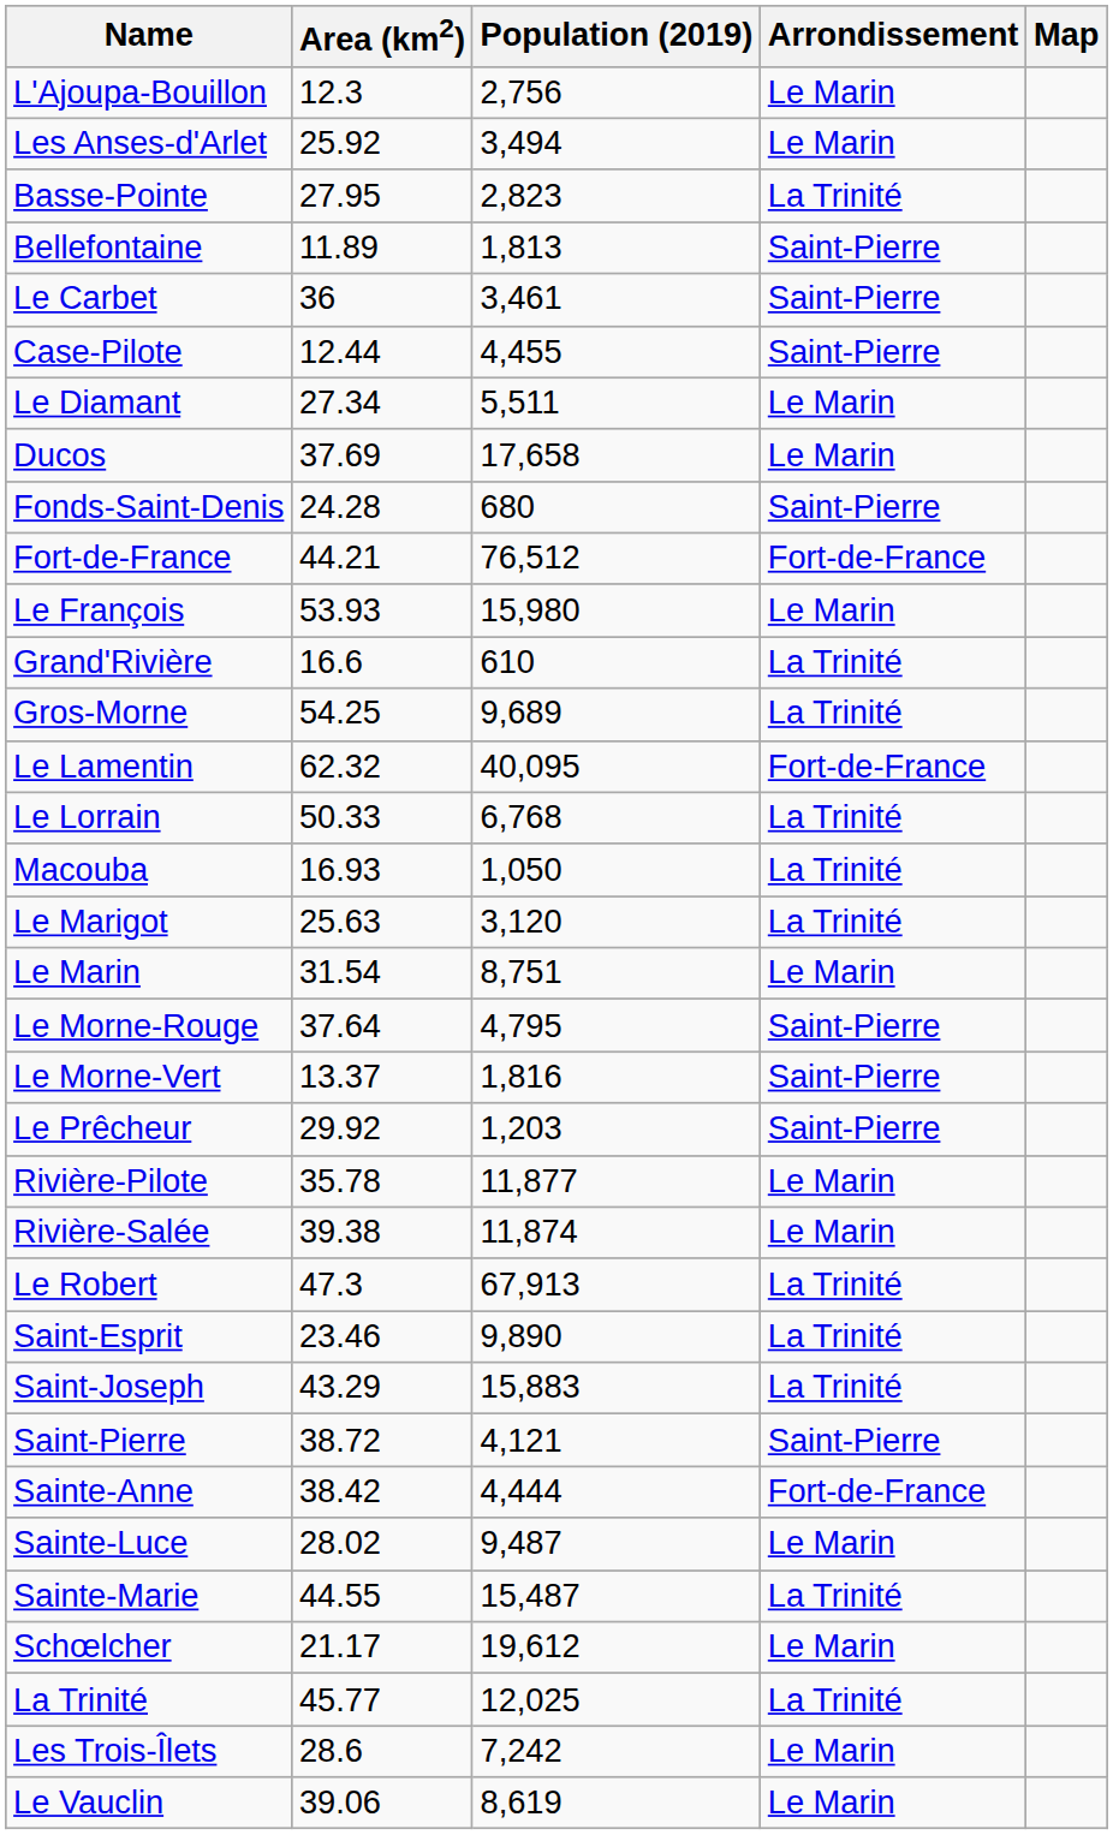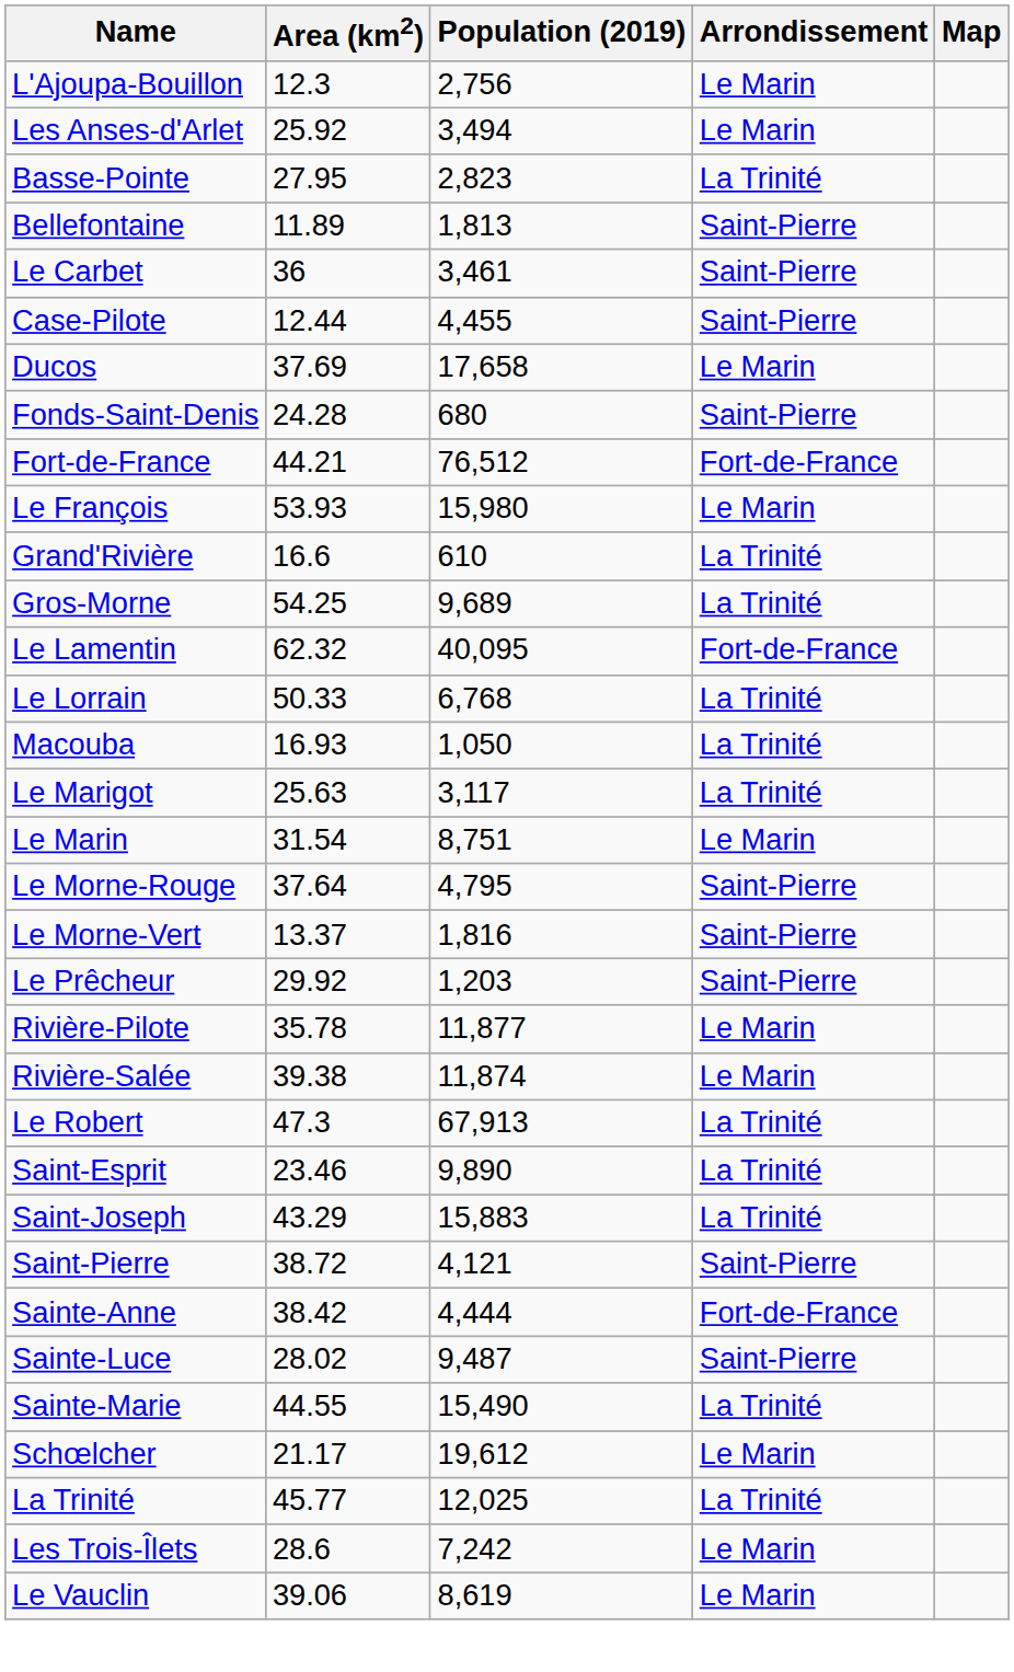 <table class="wikitable sortable">
 <tr>
 <th>Name</th>
 <th>Area (km<sup>2</sup>)</th>
 <th>Population (2019)</th>
 <th>Arrondissement</th>
 <th>Map</th>
 </tr>
 <tr>
 <td><a href='#'>L'Ajoupa-Bouillon</a></td>
 <td>12.3</td>
 <td>2,756</td>
 <td><a href='#'>Le Marin</a></td>
 <td></td>
 </tr>
 <tr>
 <td><a href='#'>Les Anses-d'Arlet</a></td>
 <td>25.92</td>
 <td>3,494</td>
 <td><a href='#'>Le Marin</a></td>
 <td></td>
 </tr>
 <tr>
 <td><a href='#'>Basse-Pointe</a></td>
 <td>27.95</td>
 <td>2,823</td>
 <td><a href='#'>La Trinité</a></td>
 <td></td>
 </tr>
 <tr>
 <td><a href='#'>Bellefontaine</a></td>
 <td>11.89</td>
 <td>1,813</td>
 <td><a href='#'>Saint-Pierre</a></td>
 <td></td>
 </tr>
 <tr>
 <td><a href='#'>Le Carbet</a></td>
 <td>36</td>
 <td>3,461</td>
 <td><a href='#'>Saint-Pierre</a></td>
 <td></td>
 </tr>
 <tr>
 <td><a href='#'>Case-Pilote</a></td>
 <td>12.44</td>
 <td>4,455</td>
 <td><a href='#'>Saint-Pierre</a></td>
-<td></td>
-</tr>
-<tr>
-<td><a href='#'>Le Diamant</a></td>
-<td>27.34</td>
-<td>5,511</td>
-<td><a href='#'>Le Marin</a></td>
 <td></td>
 </tr>
 <tr>
 <td><a href='#'>Ducos</a></td>
 <td>37.69</td>
 <td>17,658</td>
 <td><a href='#'>Le Marin</a></td>
 <td></td>
 </tr>
 <tr>
 <td><a href='#'>Fonds-Saint-Denis</a></td>
 <td>24.28</td>
 <td>680</td>
 <td><a href='#'>Saint-Pierre</a></td>
 <td></td>
 </tr>
 <tr>
 <td><a href='#'>Fort-de-France</a></td>
 <td>44.21</td>
 <td>76,512</td>
 <td><a href='#'>Fort-de-France</a></td>
 <td></td>
 </tr>
 <tr>
 <td><a href='#'>Le François</a></td>
 <td>53.93</td>
 <td>15,980</td>
 <td><a href='#'>Le Marin</a></td>
 <td></td>
 </tr>
 <tr>
 <td><a href='#'>Grand'Rivière</a></td>
 <td>16.6</td>
 <td>610</td>
 <td><a href='#'>La Trinité</a></td>
 <td></td>
 </tr>
 <tr>
 <td><a href='#'>Gros-Morne</a></td>
 <td>54.25</td>
 <td>9,689</td>
 <td><a href='#'>La Trinité</a></td>
 <td></td>
 </tr>
 <tr>
 <td><a href='#'>Le Lamentin</a></td>
 <td>62.32</td>
 <td>40,095</td>
 <td><a href='#'>Fort-de-France</a></td>
 <td></td>
 </tr>
 <tr>
 <td><a href='#'>Le Lorrain</a></td>
 <td>50.33</td>
 <td>6,768</td>
 <td><a href='#'>La Trinité</a></td>
 <td></td>
 </tr>
 <tr>
 <td><a href='#'>Macouba</a></td>
 <td>16.93</td>
 <td>1,050</td>
 <td><a href='#'>La Trinité</a></td>
 <td></td>
 </tr>
 <tr>
 <td><a href='#'>Le Marigot</a></td>
 <td>25.63</td>
-<td>3,120</td>
+<td>3,117</td>
 <td><a href='#'>La Trinité</a></td>
 <td></td>
 </tr>
 <tr>
 <td><a href='#'>Le Marin</a></td>
 <td>31.54</td>
 <td>8,751</td>
 <td><a href='#'>Le Marin</a></td>
 <td></td>
 </tr>
 <tr>
 <td><a href='#'>Le Morne-Rouge</a></td>
 <td>37.64</td>
 <td>4,795</td>
 <td><a href='#'>Saint-Pierre</a></td>
 <td></td>
 </tr>
 <tr>
 <td><a href='#'>Le Morne-Vert</a></td>
 <td>13.37</td>
 <td>1,816</td>
 <td><a href='#'>Saint-Pierre</a></td>
 <td></td>
 </tr>
 <tr>
 <td><a href='#'>Le Prêcheur</a></td>
 <td>29.92</td>
 <td>1,203</td>
 <td><a href='#'>Saint-Pierre</a></td>
 <td></td>
 </tr>
 <tr>
 <td><a href='#'>Rivière-Pilote</a></td>
 <td>35.78</td>
 <td>11,877</td>
 <td><a href='#'>Le Marin</a></td>
 <td></td>
 </tr>
 <tr>
 <td><a href='#'>Rivière-Salée</a></td>
 <td>39.38</td>
 <td>11,874</td>
 <td><a href='#'>Le Marin</a></td>
 <td></td>
 </tr>
 <tr>
 <td><a href='#'>Le Robert</a></td>
 <td>47.3</td>
 <td>67,913</td>
 <td><a href='#'>La Trinité</a></td>
 <td></td>
 </tr>
 <tr>
 <td><a href='#'>Saint-Esprit</a></td>
 <td>23.46</td>
 <td>9,890</td>
 <td><a href='#'>La Trinité</a></td>
 <td></td>
 </tr>
 <tr>
 <td><a href='#'>Saint-Joseph</a></td>
 <td>43.29</td>
 <td>15,883</td>
 <td><a href='#'>La Trinité</a></td>
 <td></td>
 </tr>
 <tr>
 <td><a href='#'>Saint-Pierre</a></td>
 <td>38.72</td>
 <td>4,121</td>
 <td><a href='#'>Saint-Pierre</a></td>
 <td></td>
 </tr>
 <tr>
 <td><a href='#'>Sainte-Anne</a></td>
 <td>38.42</td>
 <td>4,444</td>
 <td><a href='#'>Fort-de-France</a></td>
 <td></td>
 </tr>
 <tr>
 <td><a href='#'>Sainte-Luce</a></td>
 <td>28.02</td>
 <td>9,487</td>
-<td><a href='#'>Le Marin</a></td>
+<td><a href='#'>Saint-Pierre</a></td>
 <td></td>
 </tr>
 <tr>
 <td><a href='#'>Sainte-Marie</a></td>
 <td>44.55</td>
-<td>15,487</td>
+<td>15,490</td>
 <td><a href='#'>La Trinité</a></td>
 <td></td>
 </tr>
 <tr>
 <td><a href='#'>Schœlcher</a></td>
 <td>21.17</td>
 <td>19,612</td>
 <td><a href='#'>Le Marin</a></td>
 <td></td>
 </tr>
 <tr>
 <td><a href='#'>La Trinité</a></td>
 <td>45.77</td>
 <td>12,025</td>
 <td><a href='#'>La Trinité</a></td>
 <td></td>
 </tr>
 <tr>
 <td><a href='#'>Les Trois-Îlets</a></td>
 <td>28.6</td>
 <td>7,242</td>
 <td><a href='#'>Le Marin</a></td>
 <td></td>
 </tr>
 <tr>
 <td><a href='#'>Le Vauclin</a></td>
 <td>39.06</td>
 <td>8,619</td>
 <td><a href='#'>Le Marin</a></td>
 <td></td>
 </tr>
 </table>
